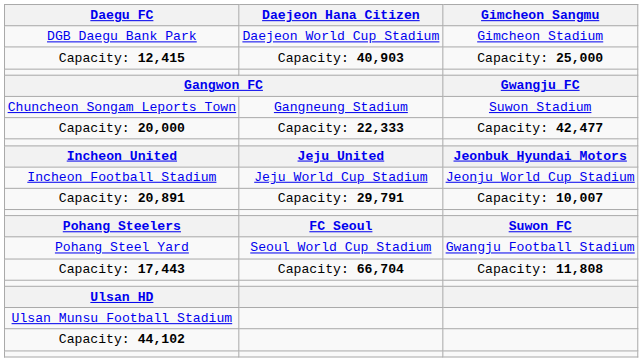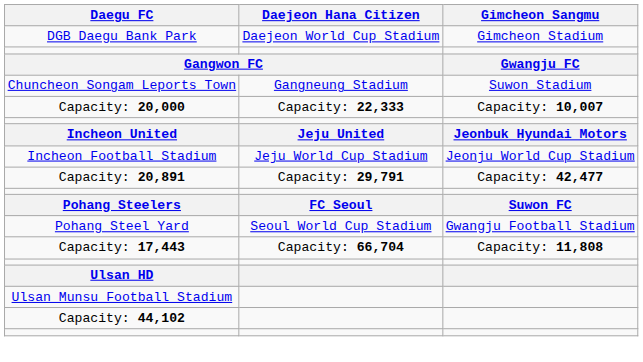 <table class="wikitable" style="text-align:center">
 <tr>
 <th><a href='#'>Daegu FC</a></th>
 <th><a href='#'>Daejeon Hana Citizen</a></th>
 <th><a href='#'>Gimcheon Sangmu</a></th>
 </tr>
 <tr>
 <td><a href='#'>DGB Daegu Bank Park</a></td>
 <td><a href='#'>Daejeon World Cup Stadium</a></td>
 <td><a href='#'>Gimcheon Stadium</a></td>
-</tr>
-<tr>
-<td>Capacity: <strong>12,415</strong></td>
-<td>Capacity: <strong>40,903</strong></td>
-<td>Capacity: <strong>25,000</strong></td>
 </tr>
 <tr>
 <td></td>
 <td></td>
 <td></td>
 </tr>
 <tr>
 <th colspan="2"><a href='#'>Gangwon FC</a></th>
 <th><a href='#'>Gwangju FC</a></th>
 </tr>
 <tr>
 <td><a href='#'>Chuncheon Songam Leports Town</a></td>
 <td><a href='#'>Gangneung Stadium</a></td>
 <td><a href='#'>Suwon Stadium</a></td>
 </tr>
 <tr>
 <td>Capacity: <strong>20,000</strong></td>
 <td>Capacity: <strong>22,333</strong></td>
-<td>Capacity: <strong>42,477</strong></td>
+<td>Capacity: <strong>10,007</strong></td>
 </tr>
 <tr>
 <td></td>
 <td></td>
 <td></td>
 </tr>
 <tr>
 <th><a href='#'>Incheon United</a></th>
 <th><a href='#'>Jeju United</a></th>
 <th><a href='#'>Jeonbuk Hyundai Motors</a></th>
 </tr>
 <tr>
 <td><a href='#'>Incheon Football Stadium</a></td>
 <td><a href='#'>Jeju World Cup Stadium</a></td>
 <td><a href='#'>Jeonju World Cup Stadium</a></td>
 </tr>
 <tr>
 <td>Capacity: <strong>20,891</strong></td>
 <td>Capacity: <strong>29,791</strong></td>
-<td>Capacity: <strong>10,007</strong></td>
+<td>Capacity: <strong>42,477</strong></td>
 </tr>
 <tr>
 <td></td>
 <td></td>
 <td></td>
 </tr>
 <tr>
 <th><a href='#'>Pohang Steelers</a></th>
 <th><a href='#'>FC Seoul</a></th>
 <th><a href='#'>Suwon FC</a></th>
 </tr>
 <tr>
 <td><a href='#'>Pohang Steel Yard</a></td>
 <td><a href='#'>Seoul World Cup Stadium</a></td>
 <td><a href='#'>Gwangju Football Stadium</a></td>
 </tr>
 <tr>
 <td>Capacity: <strong>17,443</strong></td>
 <td>Capacity: <strong>66,704</strong></td>
 <td>Capacity: <strong>11,808</strong></td>
 </tr>
 <tr>
 <td></td>
 <td></td>
 <td></td>
 </tr>
 <tr>
 <th><a href='#'>Ulsan HD</a></th>
 <th></th>
 <th></th>
 </tr>
 <tr>
 <td><a href='#'>Ulsan Munsu Football Stadium</a></td>
 <td></td>
 <td></td>
 </tr>
 <tr>
 <td>Capacity: <strong>44,102</strong></td>
 <td></td>
 <td></td>
 </tr>
 <tr>
 <td></td>
 <td></td>
 <td></td>
 </tr>
 </table>
